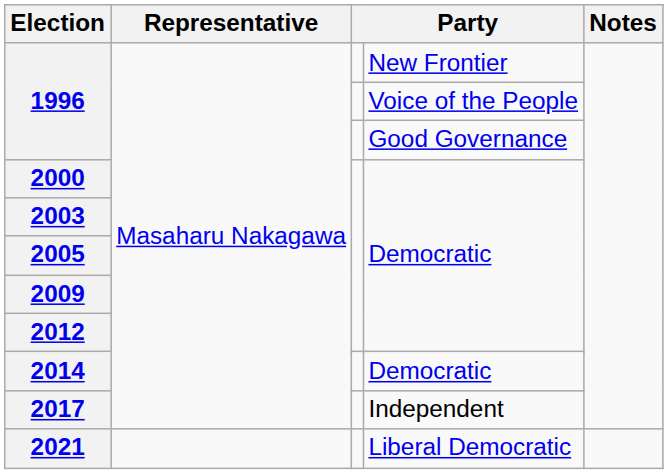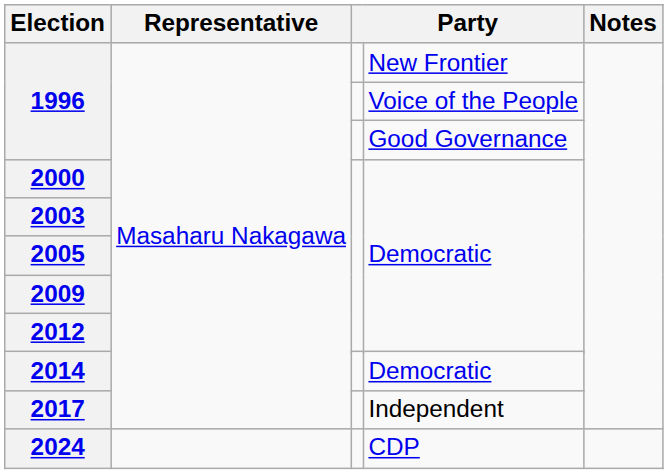 <table class=wikitable>
 <tr valign=bottom>
 <th>Election</th>
 <th>Representative</th>
 <th colspan="2">Party</th>
 <th>Notes</th>
 </tr>
 <tr>
 <th rowspan="3"><a href='#'>1996</a>  </th>
 <td rowspan="11"><a href='#'>Masaharu Nakagawa</a></td>
 <td bgcolor=></td>
 <td><a href='#'>New Frontier</a></td>
 <td rowspan="11"></td>
 </tr>
 <tr>
 <td bgcolor=></td>
 <td><a href='#'>Voice of the People</a></td>
 </tr>
 <tr>
 <td bgcolor=></td>
 <td><a href='#'>Good Governance</a></td>
 </tr>
 <tr>
 <th><a href='#'>2000</a></th>
 <td rowspan="6" bgcolor=></td>
 <td rowspan="6"><a href='#'>Democratic</a></td>
 </tr>
 <tr>
 <th><a href='#'>2003</a></th>
 </tr>
 <tr>
 <th><a href='#'>2005</a></th>
 </tr>
 <tr>
 <th><a href='#'>2009</a></th>
 </tr>
 <tr>
 <th><a href='#'>2012</a></th>
 </tr>
 <tr>
 <th rowspan="2"><a href='#'>2014</a></th>
 </tr>
 <tr>
 <td bgcolor=></td>
 <td><a href='#'>Democratic</a></td>
 </tr>
 <tr>
 <th><a href='#'>2017</a></th>
 <td bgcolor=></td>
 <td>Independent</td>
 </tr>
 <tr>
-<th><a href='#'>2021</a></th>
+<th><a href='#'>2024</a></th>
 <td></td>
 <td bgcolor=></td>
-<td><a href='#'>Liberal Democratic</a></td>
+<td><a href='#'>CDP</a></td>
 <td></td>
 </tr>
 </table>
